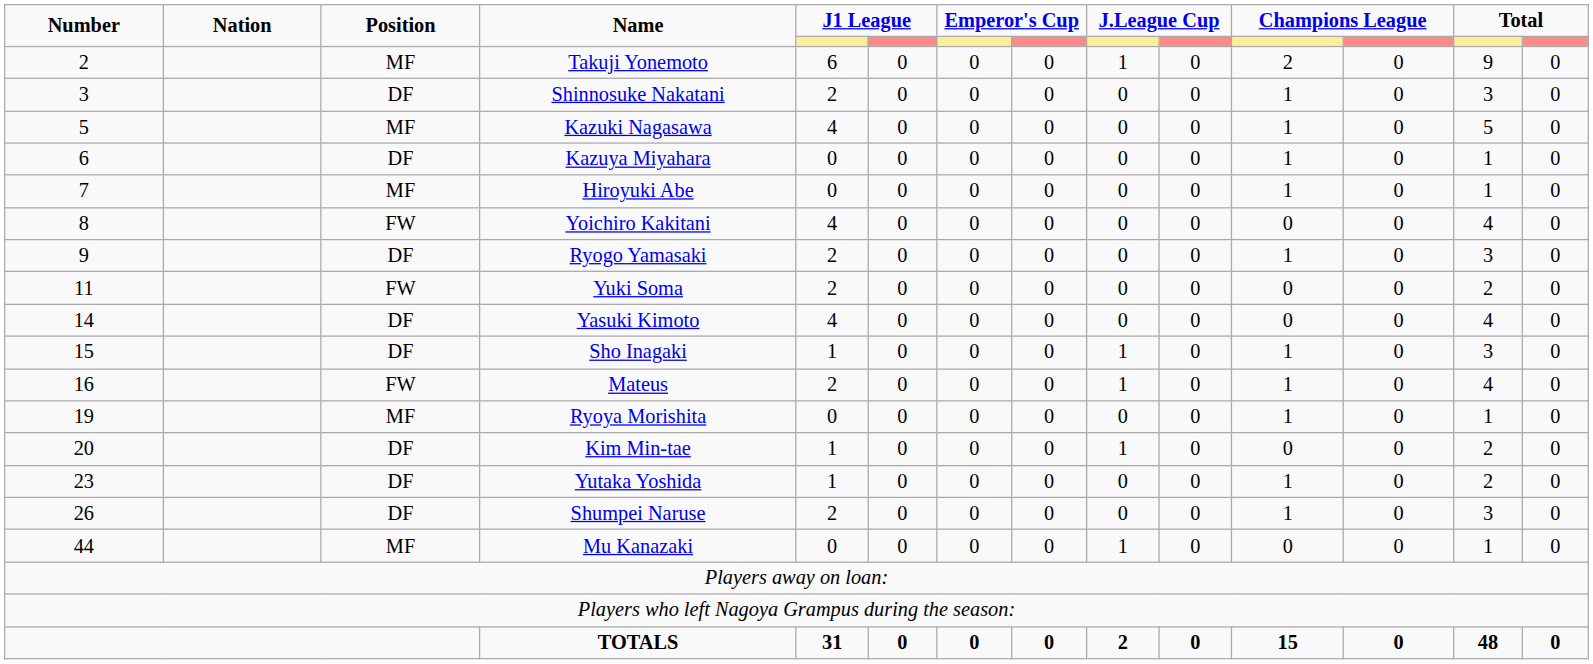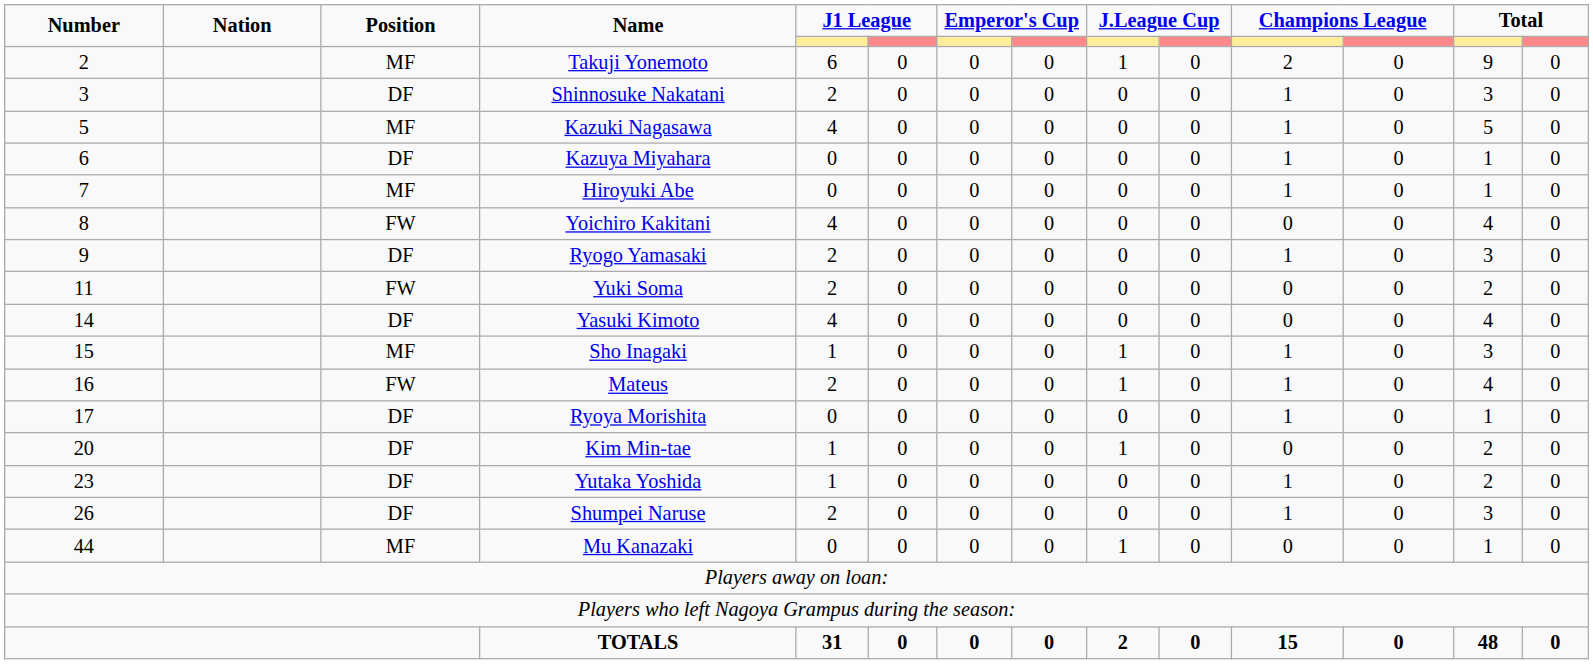 <table class="wikitable" style="font-size: 100%; text-align: center;">
 <tr>
 <td rowspan="2" width="10%" align="center"><strong>Number</strong></td>
 <td rowspan="2" width="10%" align="center"><strong>Nation</strong></td>
 <td rowspan="2" width="10%" align="center"><strong>Position</strong></td>
 <td rowspan="2" width="20%" align="center"><strong>Name</strong></td>
 <td colspan="2" align="center"><strong><a href='#'>J1 League</a></strong></td>
 <td colspan="2" align="center"><strong><a href='#'>Emperor's Cup</a></strong></td>
 <td colspan="2" align="center"><strong><a href='#'>J.League Cup</a></strong></td>
 <td colspan="2" align="center"><strong><a href='#'>Champions League</a></strong></td>
 <td colspan="2" align="center"><strong>Total</strong></td>
 </tr>
 <tr>
 <th width=60 style="background: #FFEE99"></th>
 <th width=60 style="background: #FF8888"></th>
 <th width=60 style="background: #FFEE99"></th>
 <th width=60 style="background: #FF8888"></th>
 <th width=60 style="background: #FFEE99"></th>
 <th width=60 style="background: #FF8888"></th>
 <th width=100 style="background: #FFEE99"></th>
 <th width=100 style="background: #FF8888"></th>
 <th width=60 style="background: #FFEE99"></th>
 <th width=60 style="background: #FF8888"></th>
 </tr>
 <tr>
 <td>2</td>
 <td></td>
 <td>MF</td>
 <td><a href='#'>Takuji Yonemoto</a></td>
 <td>6</td>
 <td>0</td>
 <td>0</td>
 <td>0</td>
 <td>1</td>
 <td>0</td>
 <td>2</td>
 <td>0</td>
 <td>9</td>
 <td>0</td>
 </tr>
 <tr>
 <td>3</td>
 <td></td>
 <td>DF</td>
 <td><a href='#'>Shinnosuke Nakatani</a></td>
 <td>2</td>
 <td>0</td>
 <td>0</td>
 <td>0</td>
 <td>0</td>
 <td>0</td>
 <td>1</td>
 <td>0</td>
 <td>3</td>
 <td>0</td>
 </tr>
 <tr>
 <td>5</td>
 <td></td>
 <td>MF</td>
 <td><a href='#'>Kazuki Nagasawa</a></td>
 <td>4</td>
 <td>0</td>
 <td>0</td>
 <td>0</td>
 <td>0</td>
 <td>0</td>
 <td>1</td>
 <td>0</td>
 <td>5</td>
 <td>0</td>
 </tr>
 <tr>
 <td>6</td>
 <td></td>
 <td>DF</td>
 <td><a href='#'>Kazuya Miyahara</a></td>
 <td>0</td>
 <td>0</td>
 <td>0</td>
 <td>0</td>
 <td>0</td>
 <td>0</td>
 <td>1</td>
 <td>0</td>
 <td>1</td>
 <td>0</td>
 </tr>
 <tr>
 <td>7</td>
 <td></td>
 <td>MF</td>
 <td><a href='#'>Hiroyuki Abe</a></td>
 <td>0</td>
 <td>0</td>
 <td>0</td>
 <td>0</td>
 <td>0</td>
 <td>0</td>
 <td>1</td>
 <td>0</td>
 <td>1</td>
 <td>0</td>
 </tr>
 <tr>
 <td>8</td>
 <td></td>
 <td>FW</td>
 <td><a href='#'>Yoichiro Kakitani</a></td>
 <td>4</td>
 <td>0</td>
 <td>0</td>
 <td>0</td>
 <td>0</td>
 <td>0</td>
 <td>0</td>
 <td>0</td>
 <td>4</td>
 <td>0</td>
 </tr>
 <tr>
 <td>9</td>
 <td></td>
 <td>DF</td>
 <td><a href='#'>Ryogo Yamasaki</a></td>
 <td>2</td>
 <td>0</td>
 <td>0</td>
 <td>0</td>
 <td>0</td>
 <td>0</td>
 <td>1</td>
 <td>0</td>
 <td>3</td>
 <td>0</td>
 </tr>
 <tr>
 <td>11</td>
 <td></td>
 <td>FW</td>
 <td><a href='#'>Yuki Soma</a></td>
 <td>2</td>
 <td>0</td>
 <td>0</td>
 <td>0</td>
 <td>0</td>
 <td>0</td>
 <td>0</td>
 <td>0</td>
 <td>2</td>
 <td>0</td>
 </tr>
 <tr>
 <td>14</td>
 <td></td>
 <td>DF</td>
 <td><a href='#'>Yasuki Kimoto</a></td>
 <td>4</td>
 <td>0</td>
 <td>0</td>
 <td>0</td>
 <td>0</td>
 <td>0</td>
 <td>0</td>
 <td>0</td>
 <td>4</td>
 <td>0</td>
 </tr>
 <tr>
 <td>15</td>
 <td></td>
-<td>DF</td>
+<td>MF</td>
 <td><a href='#'>Sho Inagaki</a></td>
 <td>1</td>
 <td>0</td>
 <td>0</td>
 <td>0</td>
 <td>1</td>
 <td>0</td>
 <td>1</td>
 <td>0</td>
 <td>3</td>
 <td>0</td>
 </tr>
 <tr>
 <td>16</td>
 <td></td>
 <td>FW</td>
 <td><a href='#'>Mateus</a></td>
 <td>2</td>
 <td>0</td>
 <td>0</td>
 <td>0</td>
 <td>1</td>
 <td>0</td>
 <td>1</td>
 <td>0</td>
 <td>4</td>
 <td>0</td>
 </tr>
 <tr>
-<td>19</td>
+<td>17</td>
 <td></td>
-<td>MF</td>
+<td>DF</td>
 <td><a href='#'>Ryoya Morishita</a></td>
 <td>0</td>
 <td>0</td>
 <td>0</td>
 <td>0</td>
 <td>0</td>
 <td>0</td>
 <td>1</td>
 <td>0</td>
 <td>1</td>
 <td>0</td>
 </tr>
 <tr>
 <td>20</td>
 <td></td>
 <td>DF</td>
 <td><a href='#'>Kim Min-tae</a></td>
 <td>1</td>
 <td>0</td>
 <td>0</td>
 <td>0</td>
 <td>1</td>
 <td>0</td>
 <td>0</td>
 <td>0</td>
 <td>2</td>
 <td>0</td>
 </tr>
 <tr>
 <td>23</td>
 <td></td>
 <td>DF</td>
 <td><a href='#'>Yutaka Yoshida</a></td>
 <td>1</td>
 <td>0</td>
 <td>0</td>
 <td>0</td>
 <td>0</td>
 <td>0</td>
 <td>1</td>
 <td>0</td>
 <td>2</td>
 <td>0</td>
 </tr>
 <tr>
 <td>26</td>
 <td></td>
 <td>DF</td>
 <td><a href='#'>Shumpei Naruse</a></td>
 <td>2</td>
 <td>0</td>
 <td>0</td>
 <td>0</td>
 <td>0</td>
 <td>0</td>
 <td>1</td>
 <td>0</td>
 <td>3</td>
 <td>0</td>
 </tr>
 <tr>
 <td>44</td>
 <td></td>
 <td>MF</td>
 <td><a href='#'>Mu Kanazaki</a></td>
 <td>0</td>
 <td>0</td>
 <td>0</td>
 <td>0</td>
 <td>1</td>
 <td>0</td>
 <td>0</td>
 <td>0</td>
 <td>1</td>
 <td>0</td>
 </tr>
 <tr>
 <td colspan="14"><em>Players away on loan:</em></td>
 </tr>
 <tr>
 <td colspan="14"><em>Players who left Nagoya Grampus during the season:</em></td>
 </tr>
 <tr>
 <td colspan="3"></td>
 <td><strong>TOTALS</strong></td>
 <td><strong>31</strong></td>
 <td><strong>0</strong></td>
 <td><strong>0</strong></td>
 <td><strong>0</strong></td>
 <td><strong>2</strong></td>
 <td><strong>0</strong></td>
 <td><strong>15</strong></td>
 <td><strong>0</strong></td>
 <td><strong>48</strong></td>
 <td><strong>0</strong></td>
 </tr>
 </table>
